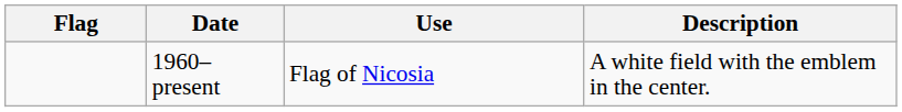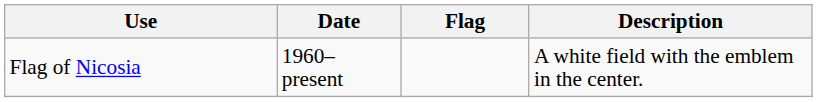 <table class="wikitable">
 <tr>
+<th style="width:250px;">Use</th>
+<th style="width:100px;">Date</th>
 <th style="width:110px;">Flag</th>
-<th style="width:100px;">Date</th>
-<th style="width:250px;">Use</th>
 <th style="width:250px;">Description</th>
 </tr>
 <tr>
+<td>Flag of <a href='#'>Nicosia</a></td>
+<td>1960–present</td>
 <td></td>
-<td>1960–present</td>
-<td>Flag of <a href='#'>Nicosia</a></td>
 <td>A white field with the emblem in the center.</td>
 </tr>
 </table>
